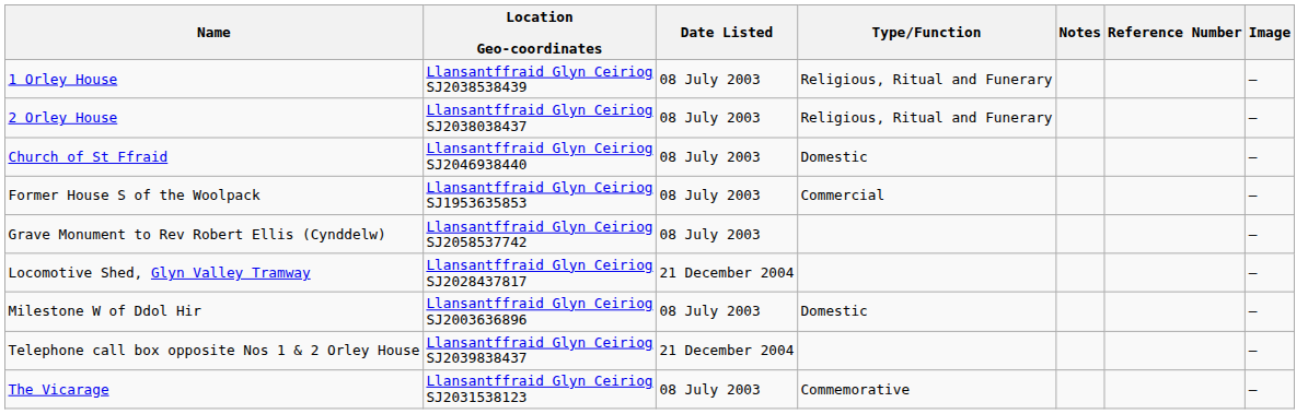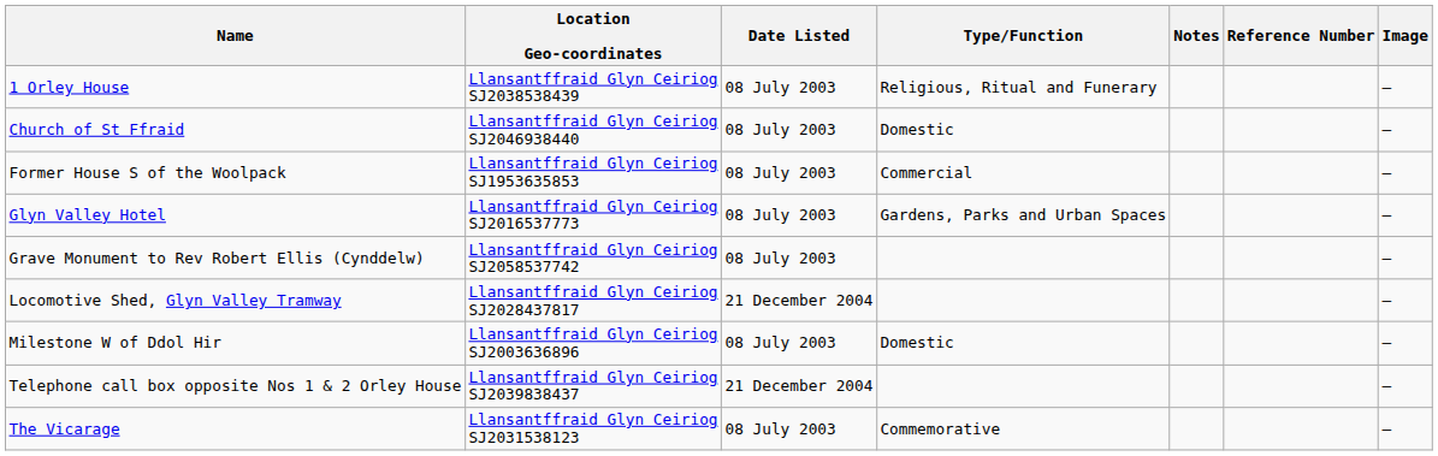 <table class="wikitable sortable">
 <tr>
 <th>Name</th>
 <th>Location<br><br>Geo-coordinates</th>
 <th>Date Listed</th>
 <th>Type/Function</th>
 <th>Notes</th>
 <th>Reference Number</th>
 <th>Image</th>
 </tr>
 <tr>
 <td><a href='#'>1 Orley House</a></td>
 <td><a href='#'>Llansantffraid Glyn Ceiriog</a><br>SJ2038538439<br></td>
 <td>08 July 2003</td>
 <td>Religious, Ritual and Funerary</td>
 <td></td>
 <td></td>
 <td>–</td>
 </tr>
 <tr>
-<td><a href='#'>2 Orley House</a></td>
-<td><a href='#'>Llansantffraid Glyn Ceiriog</a><br>SJ2038038437<br></td>
-<td>08 July 2003</td>
-<td>Religious, Ritual and Funerary</td>
-<td></td>
-<td></td>
-<td>–</td>
-</tr>
-<tr>
 <td><a href='#'>Church of St Ffraid</a></td>
 <td><a href='#'>Llansantffraid Glyn Ceiriog</a><br>SJ2046938440<br></td>
 <td>08 July 2003</td>
 <td>Domestic</td>
 <td></td>
 <td></td>
 <td>–</td>
 </tr>
 <tr>
 <td>Former House S of the Woolpack</td>
 <td><a href='#'>Llansantffraid Glyn Ceiriog</a><br>SJ1953635853<br></td>
 <td>08 July 2003</td>
 <td>Commercial</td>
+<td></td>
+<td></td>
+<td>–</td>
+</tr>
+<tr>
+<td><a href='#'>Glyn Valley Hotel</a></td>
+<td><a href='#'>Llansantffraid Glyn Ceiriog</a><br>SJ2016537773<br></td>
+<td>08 July 2003</td>
+<td>Gardens, Parks and Urban Spaces</td>
 <td></td>
 <td></td>
 <td>–</td>
 </tr>
 <tr>
 <td>Grave Monument to Rev Robert Ellis (Cynddelw)</td>
 <td><a href='#'>Llansantffraid Glyn Ceiriog</a><br>SJ2058537742<br></td>
 <td>08 July 2003</td>
 <td></td>
 <td></td>
 <td></td>
 <td>–</td>
 </tr>
 <tr>
 <td>Locomotive Shed, <a href='#'>Glyn Valley Tramway</a></td>
 <td><a href='#'>Llansantffraid Glyn Ceiriog</a><br>SJ2028437817<br></td>
 <td>21 December 2004</td>
 <td></td>
 <td></td>
 <td></td>
 <td>–</td>
 </tr>
 <tr>
 <td>Milestone W of Ddol Hir</td>
 <td><a href='#'>Llansantffraid Glyn Ceiriog</a><br>SJ2003636896<br></td>
 <td>08 July 2003</td>
 <td>Domestic</td>
 <td></td>
 <td></td>
 <td>–</td>
 </tr>
 <tr>
 <td>Telephone call box opposite Nos 1 & 2 Orley House</td>
 <td><a href='#'>Llansantffraid Glyn Ceiriog</a><br>SJ2039838437<br></td>
 <td>21 December 2004</td>
 <td></td>
 <td></td>
 <td></td>
 <td>–</td>
 </tr>
 <tr>
 <td><a href='#'>The Vicarage</a></td>
 <td><a href='#'>Llansantffraid Glyn Ceiriog</a><br>SJ2031538123<br></td>
 <td>08 July 2003</td>
 <td>Commemorative</td>
 <td></td>
 <td></td>
 <td>–</td>
 </tr>
 </table>
